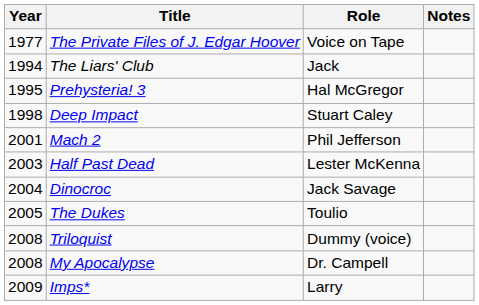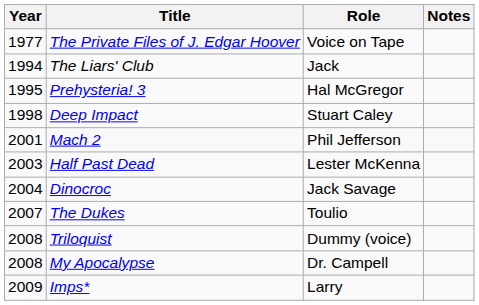 <table class="wikitable sortable">
 <tr>
 <th>Year</th>
 <th>Title</th>
 <th>Role</th>
 <th>Notes</th>
 </tr>
 <tr>
 <td>1977</td>
 <td><em><a href='#'>The Private Files of J. Edgar Hoover</a></em></td>
 <td>Voice on Tape</td>
 <td></td>
 </tr>
 <tr>
 <td>1994</td>
 <td><em>The Liars' Club</em></td>
 <td>Jack</td>
 <td></td>
 </tr>
 <tr>
 <td>1995</td>
 <td><em><a href='#'>Prehysteria! 3</a></em></td>
 <td>Hal McGregor</td>
 <td></td>
 </tr>
 <tr>
 <td>1998</td>
 <td><em><a href='#'>Deep Impact</a></em></td>
 <td>Stuart Caley</td>
 <td></td>
 </tr>
 <tr>
 <td>2001</td>
 <td><em><a href='#'>Mach 2</a></em></td>
 <td>Phil Jefferson</td>
 <td></td>
 </tr>
 <tr>
 <td>2003</td>
 <td><em><a href='#'>Half Past Dead</a></em></td>
 <td>Lester McKenna</td>
 <td></td>
 </tr>
 <tr>
 <td>2004</td>
 <td><em><a href='#'>Dinocroc</a></em></td>
 <td>Jack Savage</td>
 <td></td>
 </tr>
 <tr>
-<td>2005</td>
+<td>2007</td>
 <td><em><a href='#'>The Dukes</a></em></td>
 <td>Toulio</td>
 <td></td>
 </tr>
 <tr>
 <td>2008</td>
 <td><em><a href='#'>Triloquist</a></em></td>
 <td>Dummy (voice)</td>
 <td></td>
 </tr>
 <tr>
 <td>2008</td>
 <td><em><a href='#'>My Apocalypse</a></em></td>
 <td>Dr. Campell</td>
 <td></td>
 </tr>
 <tr>
 <td>2009</td>
 <td><em><a href='#'>Imps*</a></em></td>
 <td>Larry</td>
 <td></td>
 </tr>
 </table>
